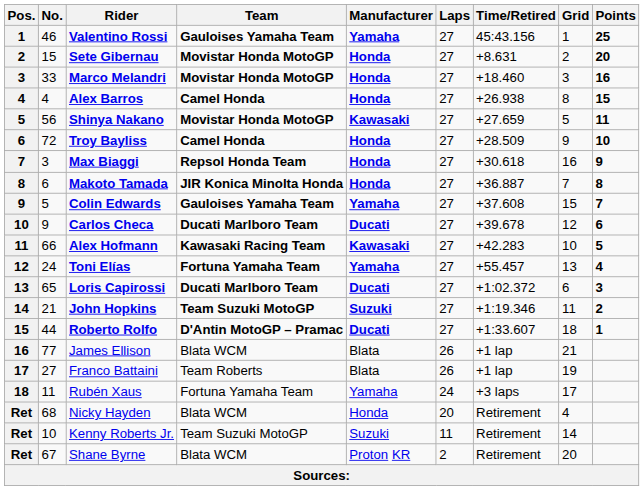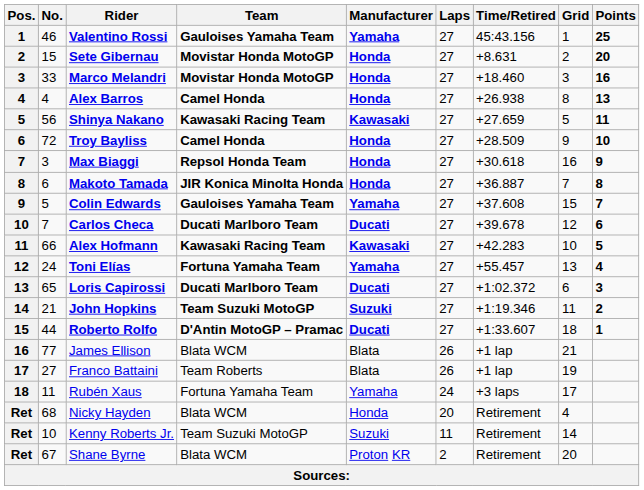 <table class="wikitable" style="font-size: 95%;">
 <tr>
 <th>Pos.</th>
 <th>No.</th>
 <th>Rider</th>
 <th>Team</th>
 <th>Manufacturer</th>
 <th>Laps</th>
 <th>Time/Retired</th>
 <th>Grid</th>
 <th>Points</th>
 </tr>
 <tr>
 <th>1</th>
 <td>46</td>
 <td> <strong><a href='#'>Valentino Rossi</a></strong></td>
 <td><strong>Gauloises Yamaha Team</strong></td>
 <td><strong><a href='#'>Yamaha</a></strong></td>
 <td>27</td>
 <td>45:43.156</td>
 <td>1</td>
 <td><strong>25</strong></td>
 </tr>
 <tr>
 <th>2</th>
 <td>15</td>
 <td> <strong><a href='#'>Sete Gibernau</a></strong></td>
 <td><strong>Movistar Honda MotoGP</strong></td>
 <td><strong><a href='#'>Honda</a></strong></td>
 <td>27</td>
 <td>+8.631</td>
 <td>2</td>
 <td><strong>20</strong></td>
 </tr>
 <tr>
 <th>3</th>
 <td>33</td>
 <td> <strong><a href='#'>Marco Melandri</a></strong></td>
 <td><strong>Movistar Honda MotoGP</strong></td>
 <td><strong><a href='#'>Honda</a></strong></td>
 <td>27</td>
 <td>+18.460</td>
 <td>3</td>
 <td><strong>16</strong></td>
 </tr>
 <tr>
 <th>4</th>
 <td>4</td>
 <td> <strong><a href='#'>Alex Barros</a></strong></td>
 <td><strong>Camel Honda</strong></td>
 <td><strong><a href='#'>Honda</a></strong></td>
 <td>27</td>
 <td>+26.938</td>
 <td>8</td>
-<td><strong>15</strong></td>
+<td><strong>13</strong></td>
 </tr>
 <tr>
 <th>5</th>
 <td>56</td>
 <td> <strong><a href='#'>Shinya Nakano</a></strong></td>
-<td><strong>Movistar Honda MotoGP</strong></td>
+<td><strong>Kawasaki Racing Team</strong></td>
 <td><strong><a href='#'>Kawasaki</a></strong></td>
 <td>27</td>
 <td>+27.659</td>
 <td>5</td>
 <td><strong>11</strong></td>
 </tr>
 <tr>
 <th>6</th>
 <td>72</td>
 <td> <strong><a href='#'>Troy Bayliss</a></strong></td>
 <td><strong>Camel Honda</strong></td>
 <td><strong><a href='#'>Honda</a></strong></td>
 <td>27</td>
 <td>+28.509</td>
 <td>9</td>
 <td><strong>10</strong></td>
 </tr>
 <tr>
 <th>7</th>
 <td>3</td>
 <td> <strong><a href='#'>Max Biaggi</a></strong></td>
 <td><strong>Repsol Honda Team</strong></td>
 <td><strong><a href='#'>Honda</a></strong></td>
 <td>27</td>
 <td>+30.618</td>
 <td>16</td>
 <td><strong>9</strong></td>
 </tr>
 <tr>
 <th>8</th>
 <td>6</td>
 <td> <strong><a href='#'>Makoto Tamada</a></strong></td>
 <td><strong>JIR Konica Minolta Honda</strong></td>
 <td><strong><a href='#'>Honda</a></strong></td>
 <td>27</td>
 <td>+36.887</td>
 <td>7</td>
 <td><strong>8</strong></td>
 </tr>
 <tr>
 <th>9</th>
 <td>5</td>
 <td> <strong><a href='#'>Colin Edwards</a></strong></td>
 <td><strong>Gauloises Yamaha Team</strong></td>
 <td><strong><a href='#'>Yamaha</a></strong></td>
 <td>27</td>
 <td>+37.608</td>
 <td>15</td>
 <td><strong>7</strong></td>
 </tr>
 <tr>
 <th>10</th>
-<td>9</td>
+<td>7</td>
 <td> <strong><a href='#'>Carlos Checa</a></strong></td>
 <td><strong>Ducati Marlboro Team</strong></td>
 <td><strong><a href='#'>Ducati</a></strong></td>
 <td>27</td>
 <td>+39.678</td>
 <td>12</td>
 <td><strong>6</strong></td>
 </tr>
 <tr>
 <th>11</th>
 <td>66</td>
 <td> <strong><a href='#'>Alex Hofmann</a></strong></td>
 <td><strong>Kawasaki Racing Team</strong></td>
 <td><strong><a href='#'>Kawasaki</a></strong></td>
 <td>27</td>
 <td>+42.283</td>
 <td>10</td>
 <td><strong>5</strong></td>
 </tr>
 <tr>
 <th>12</th>
 <td>24</td>
 <td> <strong><a href='#'>Toni Elías</a></strong></td>
 <td><strong>Fortuna Yamaha Team</strong></td>
 <td><strong><a href='#'>Yamaha</a></strong></td>
 <td>27</td>
 <td>+55.457</td>
 <td>13</td>
 <td><strong>4</strong></td>
 </tr>
 <tr>
 <th>13</th>
 <td>65</td>
 <td> <strong><a href='#'>Loris Capirossi</a></strong></td>
 <td><strong>Ducati Marlboro Team</strong></td>
 <td><strong><a href='#'>Ducati</a></strong></td>
 <td>27</td>
 <td>+1:02.372</td>
 <td>6</td>
 <td><strong>3</strong></td>
 </tr>
 <tr>
 <th>14</th>
 <td>21</td>
 <td> <strong><a href='#'>John Hopkins</a></strong></td>
 <td><strong>Team Suzuki MotoGP</strong></td>
 <td><strong><a href='#'>Suzuki</a></strong></td>
 <td>27</td>
 <td>+1:19.346</td>
 <td>11</td>
 <td><strong>2</strong></td>
 </tr>
 <tr>
 <th>15</th>
 <td>44</td>
 <td> <strong><a href='#'>Roberto Rolfo</a></strong></td>
 <td><strong>D'Antin MotoGP – Pramac</strong></td>
 <td><strong><a href='#'>Ducati</a></strong></td>
 <td>27</td>
 <td>+1:33.607</td>
 <td>18</td>
 <td><strong>1</strong></td>
 </tr>
 <tr>
 <th>16</th>
 <td>77</td>
 <td> <a href='#'>James Ellison</a></td>
 <td>Blata WCM</td>
 <td>Blata</td>
 <td>26</td>
 <td>+1 lap</td>
 <td>21</td>
 <td></td>
 </tr>
 <tr>
 <th>17</th>
 <td>27</td>
 <td> <a href='#'>Franco Battaini</a></td>
 <td>Team Roberts</td>
 <td>Blata</td>
 <td>26</td>
 <td>+1 lap</td>
 <td>19</td>
 <td></td>
 </tr>
 <tr>
 <th>18</th>
 <td>11</td>
 <td> <a href='#'>Rubén Xaus</a></td>
 <td>Fortuna Yamaha Team</td>
 <td><a href='#'>Yamaha</a></td>
 <td>24</td>
 <td>+3 laps</td>
 <td>17</td>
 <td></td>
 </tr>
 <tr>
 <th>Ret</th>
 <td>68</td>
 <td> <a href='#'>Nicky Hayden</a></td>
 <td>Blata WCM</td>
 <td><a href='#'>Honda</a></td>
 <td>20</td>
 <td>Retirement</td>
 <td>4</td>
 <td></td>
 </tr>
 <tr>
 <th>Ret</th>
 <td>10</td>
 <td> <a href='#'>Kenny Roberts Jr.</a></td>
 <td>Team Suzuki MotoGP</td>
 <td><a href='#'>Suzuki</a></td>
 <td>11</td>
 <td>Retirement</td>
 <td>14</td>
 <td></td>
 </tr>
 <tr>
 <th>Ret</th>
 <td>67</td>
 <td> <a href='#'>Shane Byrne</a></td>
 <td>Blata WCM</td>
 <td><a href='#'>Proton</a> <a href='#'>KR</a></td>
 <td>2</td>
 <td>Retirement</td>
 <td>20</td>
 <td></td>
 </tr>
 <tr>
 <th colspan=9>Sources: </th>
 </tr>
 </table>
